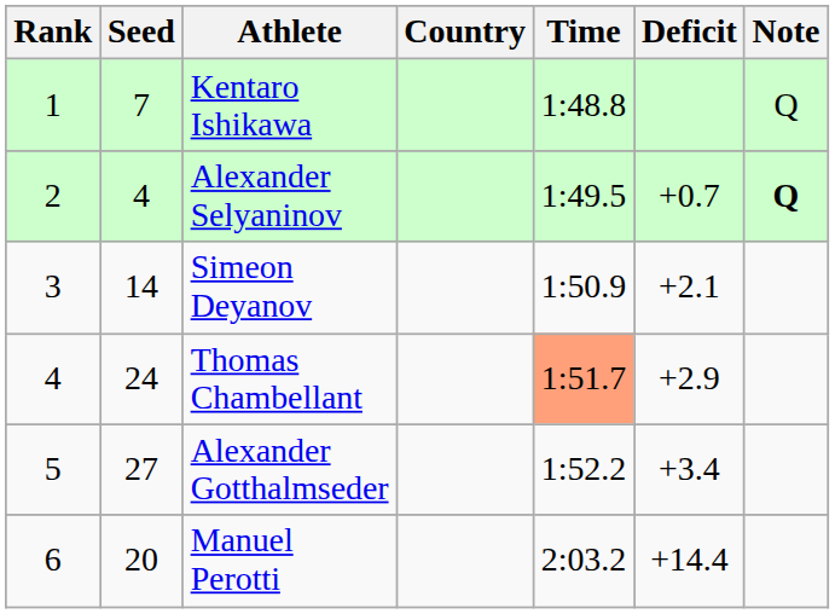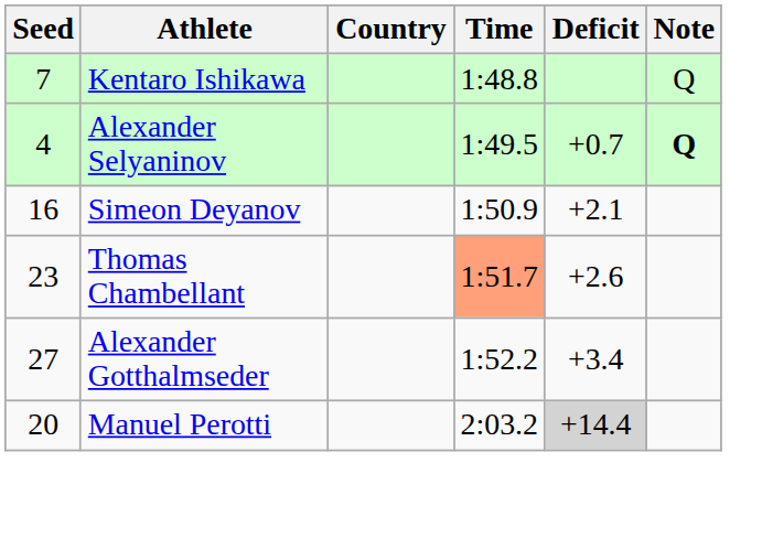 <table class="wikitable sortable" style="text-align:center" width=60%>
 <tr>
-<th>Rank</th>
 <th>Seed</th>
 <th>Athlete</th>
 <th>Country</th>
 <th>Time</th>
 <th data-sort-type=number>Deficit</th>
 <th>Note</th>
 </tr>
 <tr bgcolor=ccffcc>
-<td>1</td>
 <td>7</td>
 <td align=left><a href='#'>Kentaro Ishikawa</a></td>
 <td align=left></td>
 <td>1:48.8</td>
 <td></td>
 <td>Q</td>
 </tr>
 <tr bgcolor=ccffcc>
-<td>2</td>
 <td>4</td>
 <td align=left><a href='#'>Alexander Selyaninov</a></td>
 <td align=left></td>
 <td>1:49.5</td>
 <td>+0.7</td>
 <td><strong>Q</strong></td>
 </tr>
 <tr>
-<td>3</td>
-<td>14</td>
+<td>16</td>
 <td align=left><a href='#'>Simeon Deyanov</a></td>
 <td align=left></td>
 <td>1:50.9</td>
 <td>+2.1</td>
 <td></td>
 </tr>
 <tr>
-<td>4</td>
-<td>24</td>
+<td>23</td>
 <td align=left><a href='#'>Thomas Chambellant</a></td>
 <td align=left></td>
 <td style="background: lightsalmon;">1:51.7</td>
-<td>+2.9</td>
+<td>+2.6</td>
 <td></td>
 </tr>
 <tr>
-<td>5</td>
 <td>27</td>
 <td align=left><a href='#'>Alexander Gotthalmseder</a></td>
 <td align=left></td>
 <td>1:52.2</td>
 <td>+3.4</td>
 <td></td>
 </tr>
 <tr>
-<td>6</td>
 <td>20</td>
 <td align=left><a href='#'>Manuel Perotti</a></td>
 <td align=left></td>
 <td>2:03.2</td>
-<td>+14.4</td>
+<td style="background: lightgrey;">+14.4</td>
 <td></td>
 </tr>
 </table>
